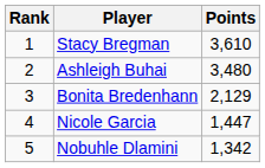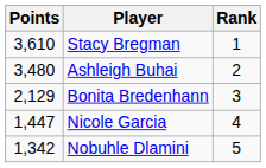 <table class="wikitable">
 <tr>
+<th>Points</th>
+<th>Player</th>
 <th>Rank</th>
-<th>Player</th>
-<th>Points</th>
 </tr>
 <tr>
+<td align=center>3,610</td>
+<td> <a href='#'>Stacy Bregman</a></td>
 <td align=center>1</td>
-<td> <a href='#'>Stacy Bregman</a></td>
-<td align=center>3,610</td>
 </tr>
 <tr>
+<td align=center>3,480</td>
+<td> <a href='#'>Ashleigh Buhai</a></td>
 <td align=center>2</td>
-<td> <a href='#'>Ashleigh Buhai</a></td>
-<td align=center>3,480</td>
 </tr>
 <tr>
+<td align=center>2,129</td>
+<td> <a href='#'>Bonita Bredenhann</a></td>
 <td align=center>3</td>
-<td> <a href='#'>Bonita Bredenhann</a></td>
-<td align=center>2,129</td>
 </tr>
 <tr>
+<td align=center>1,447</td>
+<td> <a href='#'>Nicole Garcia</a></td>
 <td align=center>4</td>
-<td> <a href='#'>Nicole Garcia</a></td>
-<td align=center>1,447</td>
 </tr>
 <tr>
+<td align=center>1,342</td>
+<td> <a href='#'>Nobuhle Dlamini</a></td>
 <td align=center>5</td>
-<td> <a href='#'>Nobuhle Dlamini</a></td>
-<td align=center>1,342</td>
 </tr>
 </table>
